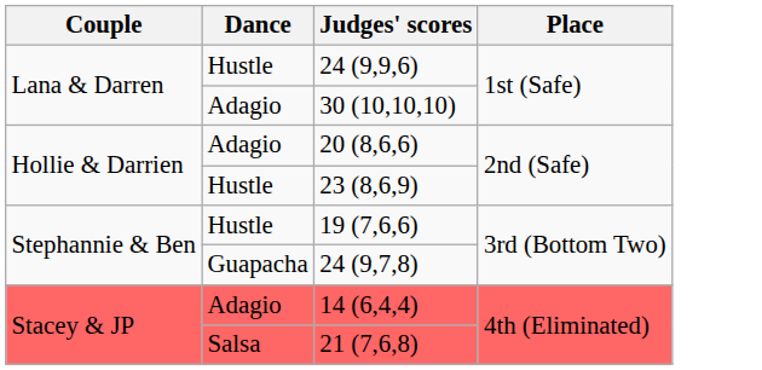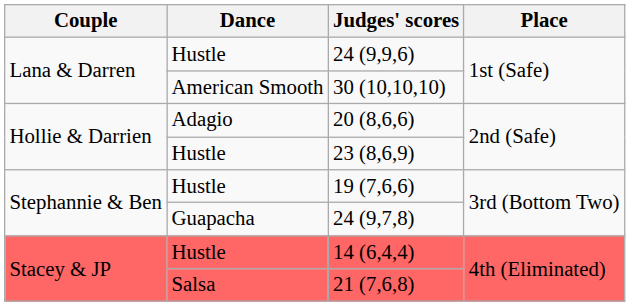 <table class="wikitable sortable">
 <tr>
 <th>Couple</th>
 <th>Dance</th>
 <th>Judges' scores</th>
 <th>Place</th>
 </tr>
 <tr>
 <td rowspan="2">Lana & Darren</td>
 <td>Hustle</td>
 <td>24 (9,9,6)</td>
 <td rowspan="2">1st (Safe)</td>
 </tr>
 <tr>
-<td>Adagio</td>
+<td>American Smooth</td>
 <td>30 (10,10,10)</td>
 </tr>
 <tr>
 <td rowspan="2">Hollie & Darrien</td>
 <td>Adagio</td>
 <td>20 (8,6,6)</td>
 <td rowspan="2">2nd (Safe)</td>
 </tr>
 <tr>
 <td>Hustle</td>
 <td>23 (8,6,9)</td>
 </tr>
 <tr>
 <td rowspan="2">Stephannie & Ben</td>
 <td>Hustle</td>
 <td>19 (7,6,6)</td>
 <td rowspan="2">3rd (Bottom Two)</td>
 </tr>
 <tr>
 <td>Guapacha</td>
 <td>24 (9,7,8)</td>
 </tr>
 <tr bgcolor=#ff6666>
 <td rowspan="2">Stacey & JP</td>
-<td>Adagio</td>
+<td>Hustle</td>
 <td>14 (6,4,4)</td>
 <td rowspan="2">4th (Eliminated)</td>
 </tr>
 <tr bgcolor=#ff6666>
 <td>Salsa</td>
 <td>21 (7,6,8)</td>
 </tr>
 </table>
